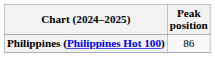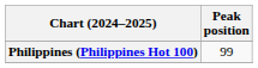 <table class="wikitable sortable plainrowheaders" style="text-align:center">
 <tr>
 <th scope="col">Chart (2024–2025)</th>
 <th scope="col">Peak<br>position</th>
 </tr>
 <tr>
 </tr>
 <tr>
 </tr>
 <tr>
 <th scope="row">Philippines (<a href='#'>Philippines Hot 100</a>)</th>
-<td>86</td>
+<td>99</td>
 </tr>
 <tr>
 </tr>
 <tr>
 </tr>
 </table>
